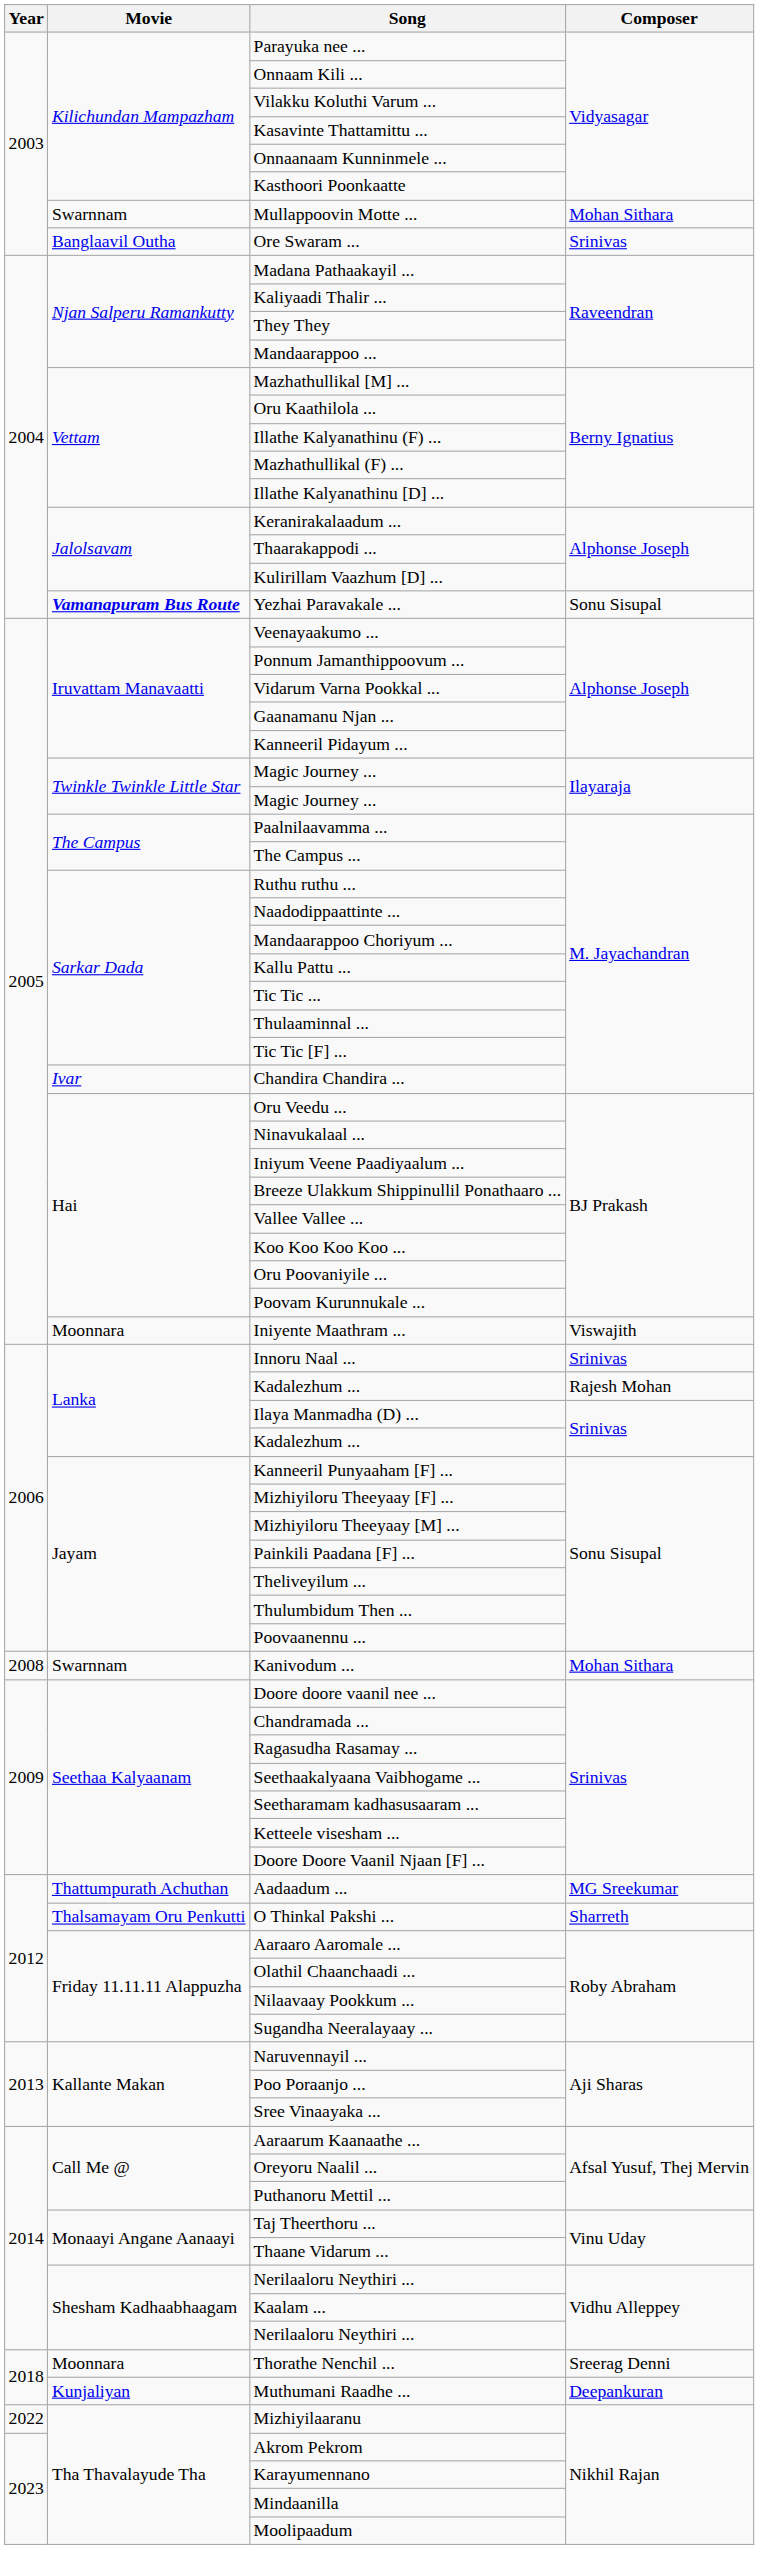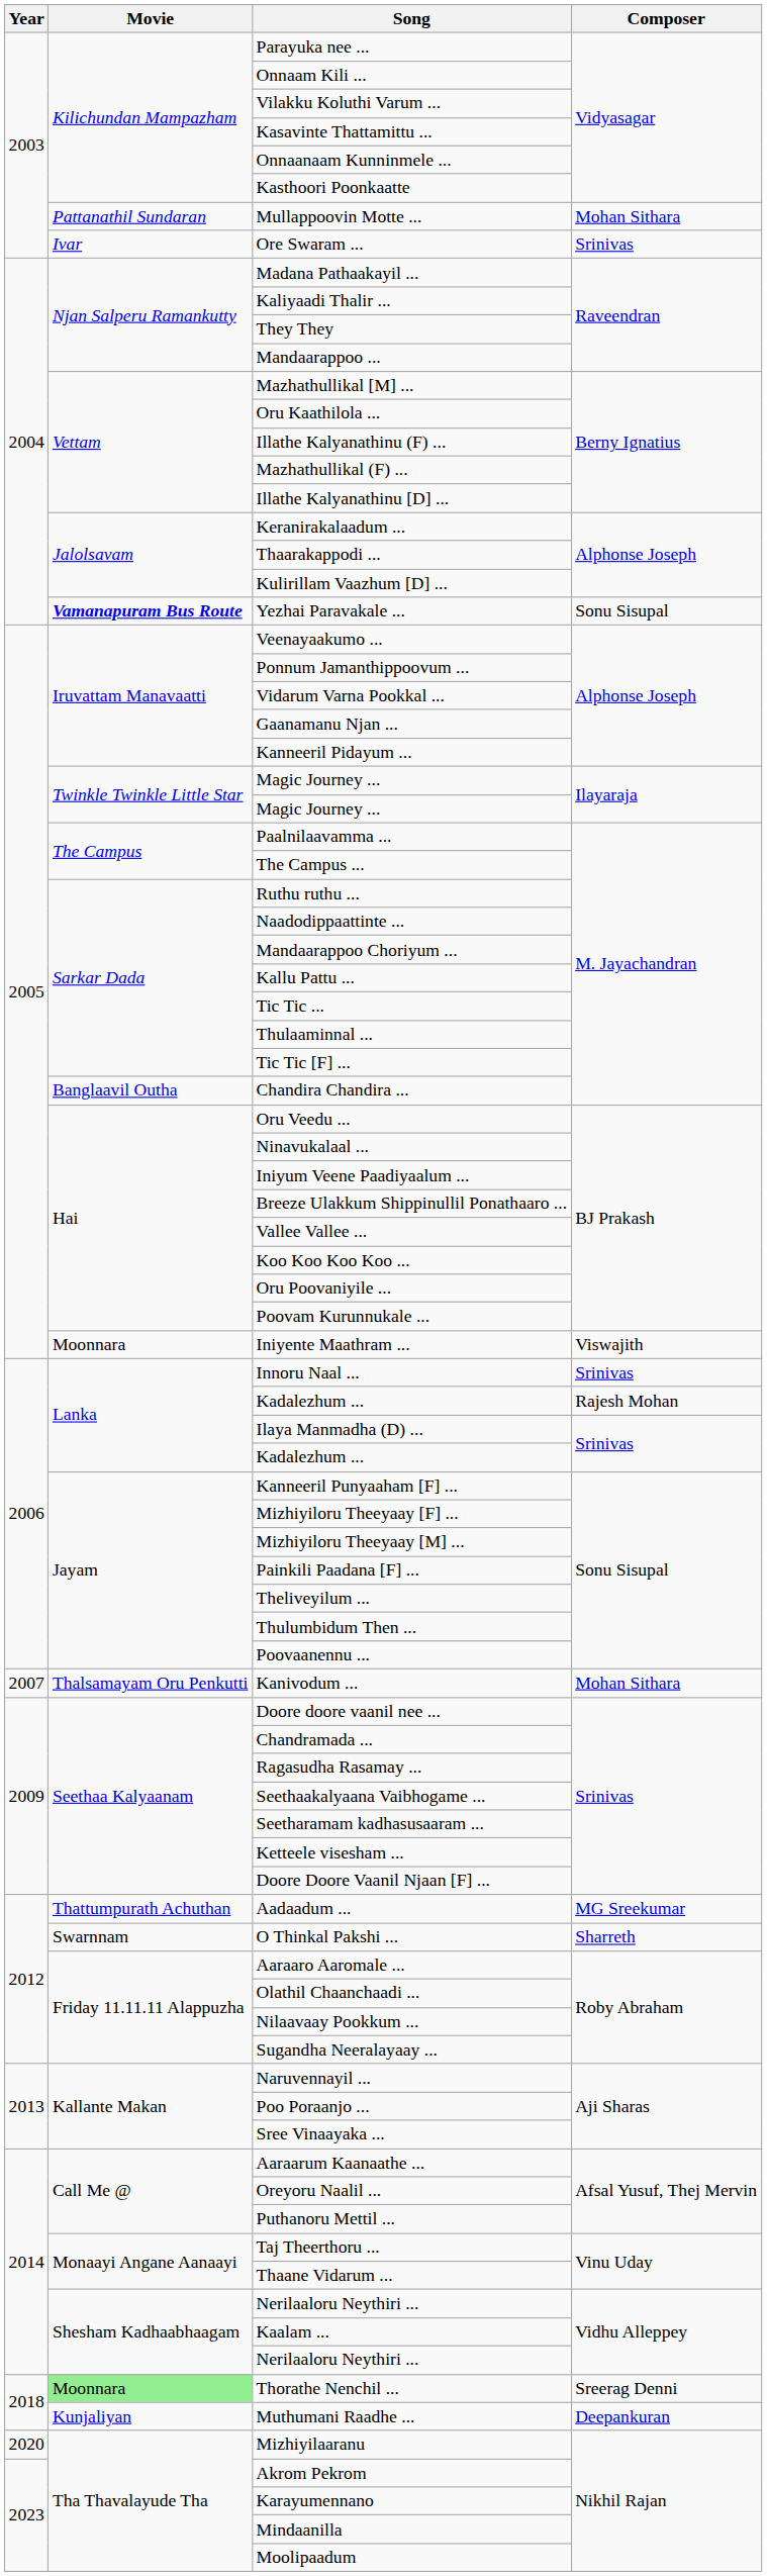 <table class="wikitable">
 <tr>
 <th>Year</th>
 <th>Movie</th>
 <th>Song</th>
 <th>Composer</th>
 </tr>
 <tr>
 <td rowspan="8">2003</td>
 <td rowspan="6"><em><a href='#'>Kilichundan Mampazham</a></em></td>
 <td>Parayuka nee ...</td>
 <td rowspan="6"><a href='#'>Vidyasagar</a></td>
 </tr>
 <tr>
 <td>Onnaam Kili ...</td>
 </tr>
 <tr>
 <td>Vilakku Koluthi Varum ...</td>
 </tr>
 <tr>
 <td>Kasavinte Thattamittu ...</td>
 </tr>
 <tr>
 <td>Onnaanaam Kunninmele ...</td>
 </tr>
 <tr>
 <td>Kasthoori Poonkaatte</td>
 </tr>
 <tr>
-<td>Swarnnam</td>
+<td><em><a href='#'>Pattanathil Sundaran</a></em></td>
 <td>Mullappoovin Motte ...</td>
 <td><a href='#'>Mohan Sithara</a></td>
 </tr>
 <tr>
-<td><a href='#'>Banglaavil Outha</a></td>
+<td><em><a href='#'>Ivar</a></em></td>
 <td>Ore Swaram ...</td>
 <td><a href='#'>Srinivas</a></td>
 </tr>
 <tr>
 <td rowspan="13">2004</td>
 <td rowspan="4"><em><a href='#'>Njan Salperu Ramankutty</a></em></td>
 <td>Madana Pathaakayil ...</td>
 <td rowspan="4"><a href='#'>Raveendran</a></td>
 </tr>
 <tr>
 <td>Kaliyaadi Thalir ...</td>
 </tr>
 <tr>
 <td>They They</td>
 </tr>
 <tr>
 <td>Mandaarappoo ...</td>
 </tr>
 <tr>
 <td rowspan="5"><em><a href='#'>Vettam</a></em></td>
 <td>Mazhathullikal [M] ...</td>
 <td rowspan="5"><a href='#'>Berny Ignatius</a></td>
 </tr>
 <tr>
 <td>Oru Kaathilola ...</td>
 </tr>
 <tr>
 <td>Illathe Kalyanathinu (F) ...</td>
 </tr>
 <tr>
 <td>Mazhathullikal (F) ...</td>
 </tr>
 <tr>
 <td>Illathe Kalyanathinu [D] ...</td>
 </tr>
 <tr>
 <td rowspan="3"><em><a href='#'>Jalolsavam</a></em></td>
 <td>Keranirakalaadum ...</td>
 <td rowspan="3"><a href='#'>Alphonse Joseph</a></td>
 </tr>
 <tr>
 <td>Thaarakappodi ...</td>
 </tr>
 <tr>
 <td>Kulirillam Vaazhum [D] ...</td>
 </tr>
 <tr>
 <td><strong><em><a href='#'>Vamanapuram Bus Route</a></em></strong></td>
 <td>Yezhai Paravakale ...</td>
 <td>Sonu Sisupal</td>
 </tr>
 <tr>
 <td rowspan="26">2005</td>
 <td rowspan="5"><a href='#'>Iruvattam Manavaatti</a></td>
 <td>Veenayaakumo ...</td>
 <td rowspan="5"><a href='#'>Alphonse Joseph</a></td>
 </tr>
 <tr>
 <td>Ponnum Jamanthippoovum ...</td>
 </tr>
 <tr>
 <td>Vidarum Varna Pookkal ...</td>
 </tr>
 <tr>
 <td>Gaanamanu Njan ...</td>
 </tr>
 <tr>
 <td>Kanneeril Pidayum ...</td>
 </tr>
 <tr>
 <td rowspan="2"><em><a href='#'>Twinkle Twinkle Little Star</a></em></td>
 <td>Magic Journey ...</td>
 <td rowspan="2"><a href='#'>Ilayaraja</a></td>
 </tr>
 <tr>
 <td>Magic Journey ...</td>
 </tr>
 <tr>
 <td rowspan="2"><em><a href='#'>The Campus</a></em></td>
 <td>Paalnilaavamma ...</td>
 <td rowspan="10"><a href='#'>M. Jayachandran</a></td>
 </tr>
 <tr>
 <td>The Campus ...</td>
 </tr>
 <tr>
 <td rowspan="7"><em><a href='#'>Sarkar Dada</a></em></td>
 <td>Ruthu ruthu ...</td>
 </tr>
 <tr>
 <td>Naadodippaattinte ...</td>
 </tr>
 <tr>
 <td>Mandaarappoo Choriyum ...</td>
 </tr>
 <tr>
 <td>Kallu Pattu ...</td>
 </tr>
 <tr>
 <td>Tic Tic ...</td>
 </tr>
 <tr>
 <td>Thulaaminnal ...</td>
 </tr>
 <tr>
 <td>Tic Tic [F] ...</td>
 </tr>
 <tr>
-<td><em><a href='#'>Ivar</a></em></td>
+<td><a href='#'>Banglaavil Outha</a></td>
 <td>Chandira Chandira ...</td>
 </tr>
 <tr>
 <td rowspan="8">Hai</td>
 <td>Oru Veedu ...</td>
 <td rowspan="8">BJ Prakash</td>
 </tr>
 <tr>
 <td>Ninavukalaal ...</td>
 </tr>
 <tr>
 <td>Iniyum Veene Paadiyaalum ...</td>
 </tr>
 <tr>
 <td>Breeze Ulakkum Shippinullil Ponathaaro ...</td>
 </tr>
 <tr>
 <td>Vallee Vallee ...</td>
 </tr>
 <tr>
 <td>Koo Koo Koo Koo ...</td>
 </tr>
 <tr>
 <td>Oru Poovaniyile ...</td>
 </tr>
 <tr>
 <td>Poovam Kurunnukale ...</td>
 </tr>
 <tr>
 <td>Moonnara</td>
 <td>Iniyente Maathram ...</td>
 <td>Viswajith</td>
 </tr>
 <tr>
 <td rowspan="11">2006</td>
 <td rowspan="4"><a href='#'>Lanka</a></td>
 <td>Innoru Naal ...</td>
 <td><a href='#'>Srinivas</a></td>
 </tr>
 <tr>
 <td>Kadalezhum ...</td>
 <td>Rajesh Mohan</td>
 </tr>
 <tr>
 <td>Ilaya Manmadha (D) ...</td>
 <td rowspan="2"><a href='#'>Srinivas</a></td>
 </tr>
 <tr>
 <td>Kadalezhum ...</td>
 </tr>
 <tr>
 <td rowspan="7">Jayam</td>
 <td>Kanneeril Punyaaham [F] ...</td>
 <td rowspan="7">Sonu Sisupal</td>
 </tr>
 <tr>
 <td>Mizhiyiloru Theeyaay [F] ...</td>
 </tr>
 <tr>
 <td>Mizhiyiloru Theeyaay [M] ...</td>
 </tr>
 <tr>
 <td>Painkili Paadana [F] ...</td>
 </tr>
 <tr>
 <td>Theliveyilum ...</td>
 </tr>
 <tr>
 <td>Thulumbidum Then ...</td>
 </tr>
 <tr>
 <td>Poovaanennu ...</td>
 </tr>
 <tr>
-<td>2008</td>
-<td>Swarnnam</td>
+<td>2007</td>
+<td><a href='#'>Thalsamayam Oru Penkutti</a></td>
 <td>Kanivodum ...</td>
 <td><a href='#'>Mohan Sithara</a></td>
 </tr>
 <tr>
 <td rowspan="7">2009</td>
 <td rowspan="7"><a href='#'>Seethaa Kalyaanam</a></td>
 <td>Doore doore vaanil nee ...</td>
 <td rowspan="7"><a href='#'>Srinivas</a></td>
 </tr>
 <tr>
 <td>Chandramada ...</td>
 </tr>
 <tr>
 <td>Ragasudha Rasamay ...</td>
 </tr>
 <tr>
 <td>Seethaakalyaana Vaibhogame ...</td>
 </tr>
 <tr>
 <td>Seetharamam kadhasusaaram ...</td>
 </tr>
 <tr>
 <td>Ketteele visesham ...</td>
 </tr>
 <tr>
 <td>Doore Doore Vaanil Njaan [F] ...</td>
 </tr>
 <tr>
 <td rowspan="6">2012</td>
 <td><a href='#'>Thattumpurath Achuthan</a></td>
 <td>Aadaadum ...</td>
 <td><a href='#'>MG Sreekumar</a></td>
 </tr>
 <tr>
-<td><a href='#'>Thalsamayam Oru Penkutti</a></td>
+<td>Swarnnam</td>
 <td>O Thinkal Pakshi ...</td>
 <td><a href='#'>Sharreth</a></td>
 </tr>
 <tr>
 <td rowspan="4">Friday 11.11.11 Alappuzha</td>
 <td>Aaraaro Aaromale ...</td>
 <td rowspan="4">Roby Abraham</td>
 </tr>
 <tr>
 <td>Olathil Chaanchaadi ...</td>
 </tr>
 <tr>
 <td>Nilaavaay Pookkum ...</td>
 </tr>
 <tr>
 <td>Sugandha Neeralayaay ...</td>
 </tr>
 <tr>
 <td rowspan="3">2013</td>
 <td rowspan="3">Kallante Makan</td>
 <td>Naruvennayil ...</td>
 <td rowspan="3">Aji Sharas</td>
 </tr>
 <tr>
 <td>Poo Poraanjo ...</td>
 </tr>
 <tr>
 <td>Sree Vinaayaka ...</td>
 </tr>
 <tr>
 <td rowspan="8">2014</td>
 <td rowspan="3">Call Me @</td>
 <td>Aaraarum Kaanaathe ...</td>
 <td rowspan="3">Afsal Yusuf, Thej Mervin</td>
 </tr>
 <tr>
 <td>Oreyoru Naalil ...</td>
 </tr>
 <tr>
 <td>Puthanoru Mettil ...</td>
 </tr>
 <tr>
 <td rowspan="2">Monaayi Angane Aanaayi</td>
 <td>Taj Theerthoru ...</td>
 <td rowspan="2">Vinu Uday</td>
 </tr>
 <tr>
 <td>Thaane Vidarum ...</td>
 </tr>
 <tr>
 <td rowspan="3">Shesham Kadhaabhaagam</td>
 <td>Nerilaaloru Neythiri ...</td>
 <td rowspan="3">Vidhu Alleppey</td>
 </tr>
 <tr>
 <td>Kaalam ...</td>
 </tr>
 <tr>
 <td>Nerilaaloru Neythiri ...</td>
 </tr>
 <tr>
 <td rowspan="2">2018</td>
-<td>Moonnara</td>
+<td style="background: lightgreen;">Moonnara</td>
 <td>Thorathe Nenchil ...</td>
 <td>Sreerag Denni</td>
 </tr>
 <tr>
 <td><a href='#'>Kunjaliyan</a></td>
 <td>Muthumani Raadhe ...</td>
 <td><a href='#'>Deepankuran</a></td>
 </tr>
 <tr>
-<td>2022</td>
+<td>2020</td>
 <td rowspan="5">Tha Thavalayude Tha</td>
 <td>Mizhiyilaaranu</td>
 <td rowspan="5">Nikhil Rajan</td>
 </tr>
 <tr>
 <td rowspan="4">2023</td>
 <td>Akrom Pekrom</td>
 </tr>
 <tr>
 <td>Karayumennano</td>
 </tr>
 <tr>
 <td>Mindaanilla</td>
 </tr>
 <tr>
 <td>Moolipaadum</td>
 </tr>
 </table>
